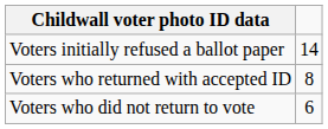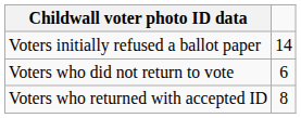 <table class="wikitable">
 <tr>
 <th>Childwall voter photo ID data</th>
 </tr>
 <tr>
 <td style="text-align:left">Voters initially refused a ballot paper</td>
 <td style="text-align:center">14</td>
 </tr>
 <tr>
+<td style="text-align:left">Voters who did not return to vote</td>
+<td style="text-align:center">6</td>
+</tr>
+<tr>
 <td style="text-align:left">Voters who returned with accepted ID</td>
 <td style="text-align:center">8</td>
 </tr>
-<tr>
-<td style="text-align:left">Voters who did not return to vote</td>
-<td style="text-align:center">6</td>
-</tr>
 </table>
